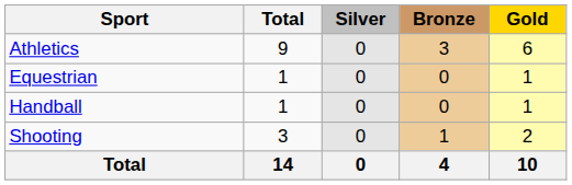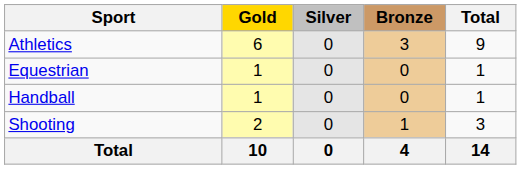 <table class="wikitable sortable" style="text-align:center;">
 <tr>
 <th width=200>Sport</th>
-<th width=60>Total</th>
+<td bgcolor=gold width=60><strong>Gold</strong></td>
 <td bgcolor=silver width=60><strong>Silver</strong></td>
 <td bgcolor=#cc9966 width=70><strong>Bronze</strong></td>
-<td bgcolor=gold width=60><strong>Gold</strong></td>
+<th width=60>Total</th>
 </tr>
 <tr>
 <td align=left><a href='#'>Athletics</a></td>
-<td>9</td>
+<td bgcolor=#fffcaf>6</td>
 <td bgcolor=#e5e5e5>0</td>
 <td bgcolor=#eecc99>3</td>
-<td bgcolor=#fffcaf>6</td>
+<td>9</td>
 </tr>
 <tr>
 <td align=left><a href='#'>Equestrian</a></td>
-<td>1</td>
+<td bgcolor=#fffcaf>1</td>
 <td bgcolor=#e5e5e5>0</td>
 <td bgcolor=#eecc99>0</td>
-<td bgcolor=#fffcaf>1</td>
+<td>1</td>
 </tr>
 <tr>
 <td align=left><a href='#'>Handball</a></td>
-<td>1</td>
+<td bgcolor=#fffcaf>1</td>
 <td bgcolor=#e5e5e5>0</td>
 <td bgcolor=#eecc99>0</td>
-<td bgcolor=#fffcaf>1</td>
+<td>1</td>
 </tr>
 <tr>
 <td align=left><a href='#'>Shooting</a></td>
-<td>3</td>
+<td bgcolor=#fffcaf>2</td>
 <td bgcolor=#e5e5e5>0</td>
 <td bgcolor=#eecc99>1</td>
-<td bgcolor=#fffcaf>2</td>
+<td>3</td>
 </tr>
 <tr>
 <th>Total</th>
-<th>14</th>
+<th>10</th>
 <th>0</th>
 <th>4</th>
-<th>10</th>
+<th>14</th>
 </tr>
 </table>
